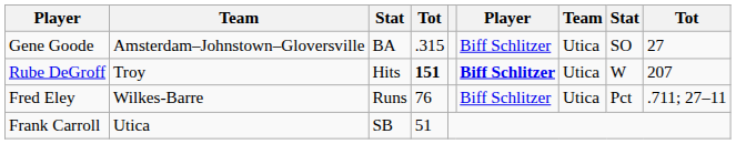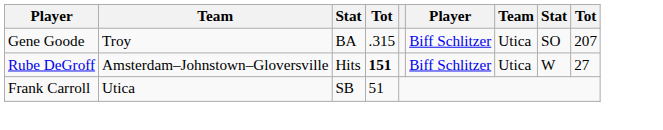 <table class="wikitable">
 <tr>
 <th>Player</th>
 <th>Team</th>
 <th>Stat</th>
 <th>Tot</th>
 <th></th>
 <th>Player</th>
 <th>Team</th>
 <th>Stat</th>
 <th>Tot</th>
 </tr>
 <tr>
 <td>Gene Goode</td>
-<td>Amsterdam–Johnstown–Gloversville</td>
+<td>Troy</td>
 <td>BA</td>
 <td>.315</td>
 <td></td>
 <td><a href='#'>Biff Schlitzer</a></td>
 <td>Utica</td>
 <td>SO</td>
-<td>27</td>
+<td>207</td>
 </tr>
 <tr>
 <td><a href='#'>Rube DeGroff</a></td>
-<td>Troy</td>
+<td>Amsterdam–Johnstown–Gloversville</td>
 <td>Hits</td>
 <td><strong>151</strong></td>
 <td></td>
-<td><strong><a href='#'>Biff Schlitzer</a></strong></td>
+<td><a href='#'>Biff Schlitzer</a></td>
 <td>Utica</td>
 <td>W</td>
-<td>207</td>
-</tr>
-<tr>
-<td>Fred Eley</td>
-<td>Wilkes-Barre</td>
-<td>Runs</td>
-<td>76</td>
-<td></td>
-<td><a href='#'>Biff Schlitzer</a></td>
-<td>Utica</td>
-<td>Pct</td>
-<td>.711; 27–11</td>
+<td>27</td>
 </tr>
 <tr>
 <td>Frank Carroll</td>
 <td>Utica</td>
 <td>SB</td>
 <td>51</td>
 </tr>
 </table>
